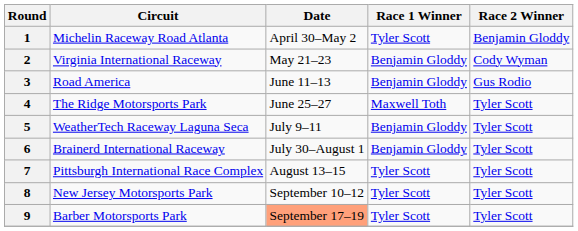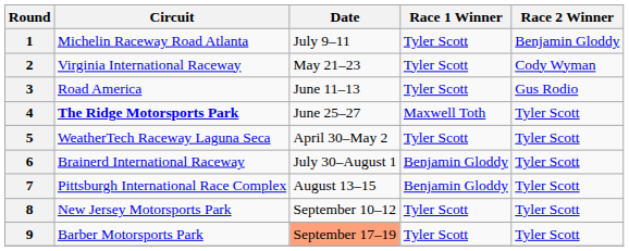 <table class="wikitable" style="font-size: 85%">
 <tr>
 <th>Round</th>
 <th>Circuit</th>
 <th>Date</th>
 <th>Race 1 Winner</th>
 <th>Race 2 Winner</th>
 </tr>
 <tr>
 <th>1</th>
 <td> <a href='#'>Michelin Raceway Road Atlanta</a></td>
-<td>April 30–May 2</td>
+<td>July 9–11</td>
 <td> <a href='#'>Tyler Scott</a></td>
 <td> <a href='#'>Benjamin Gloddy</a></td>
 </tr>
 <tr>
 <th>2</th>
 <td> <a href='#'>Virginia International Raceway</a></td>
 <td>May 21–23</td>
-<td> <a href='#'>Benjamin Gloddy</a></td>
+<td> <a href='#'>Tyler Scott</a></td>
 <td> <a href='#'>Cody Wyman</a></td>
 </tr>
 <tr>
 <th>3</th>
 <td> <a href='#'>Road America</a></td>
 <td>June 11–13</td>
-<td> <a href='#'>Benjamin Gloddy</a></td>
+<td> <a href='#'>Tyler Scott</a></td>
 <td> <a href='#'>Gus Rodio</a></td>
 </tr>
 <tr>
 <th>4</th>
-<td> <a href='#'>The Ridge Motorsports Park</a></td>
+<td><strong> <a href='#'>The Ridge Motorsports Park</a></strong></td>
 <td>June 25–27</td>
 <td> <a href='#'>Maxwell Toth</a></td>
 <td> <a href='#'>Tyler Scott</a></td>
 </tr>
 <tr>
 <th>5</th>
 <td> <a href='#'>WeatherTech Raceway Laguna Seca</a></td>
-<td>July 9–11</td>
-<td> <a href='#'>Benjamin Gloddy</a></td>
+<td>April 30–May 2</td>
+<td> <a href='#'>Tyler Scott</a></td>
 <td> <a href='#'>Tyler Scott</a></td>
 </tr>
 <tr>
 <th>6</th>
 <td> <a href='#'>Brainerd International Raceway</a></td>
 <td>July 30–August 1</td>
 <td> <a href='#'>Benjamin Gloddy</a></td>
 <td> <a href='#'>Tyler Scott</a></td>
 </tr>
 <tr>
 <th>7</th>
 <td> <a href='#'>Pittsburgh International Race Complex</a></td>
 <td>August 13–15</td>
-<td> <a href='#'>Tyler Scott</a></td>
+<td> <a href='#'>Benjamin Gloddy</a></td>
 <td> <a href='#'>Tyler Scott</a></td>
 </tr>
 <tr>
 <th>8</th>
 <td> <a href='#'>New Jersey Motorsports Park</a></td>
 <td>September 10–12</td>
 <td> <a href='#'>Tyler Scott</a></td>
 <td> <a href='#'>Tyler Scott</a></td>
 </tr>
 <tr>
 <th>9</th>
 <td> <a href='#'>Barber Motorsports Park</a></td>
 <td style="background: lightsalmon;">September 17–19</td>
 <td> <a href='#'>Tyler Scott</a></td>
 <td> <a href='#'>Tyler Scott</a></td>
 </tr>
 <tr>
 </tr>
 </table>
